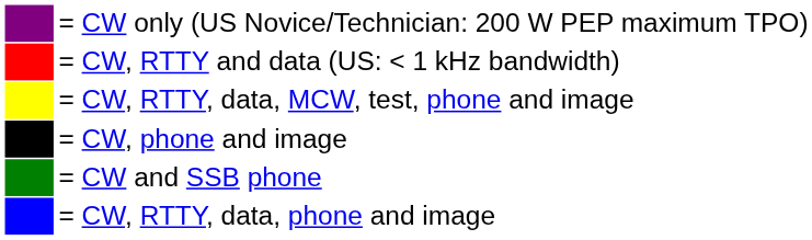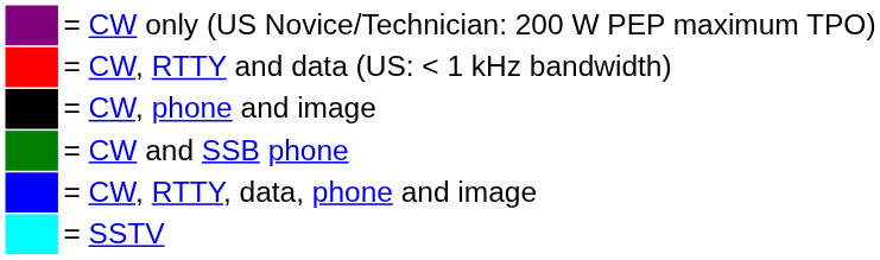 <table cellspacing="1" cellpadding="2">
 <tr>
 <td style="width: 25px; background-color: purple"></td>
 <td>= <a href='#'>CW</a> only (US Novice/Technician: 200 W PEP maximum TPO)</td>
 </tr>
 <tr>
 <td style="width: 25px; background-color: red"></td>
 <td>= <a href='#'>CW</a>, <a href='#'>RTTY</a> and data (US: < 1 kHz bandwidth)</td>
-</tr>
-<tr>
-<td style="width: 25px; background-color: yellow"></td>
-<td>= <a href='#'>CW</a>, <a href='#'>RTTY</a>, data, <a href='#'>MCW</a>, test, <a href='#'>phone</a> and image</td>
 </tr>
 <tr>
 <td style="width: 25px; background-color: black"></td>
 <td>= <a href='#'>CW</a>, <a href='#'>phone</a> and image</td>
 </tr>
 <tr>
 <td style="width: 25px; background-color: green"></td>
 <td>= <a href='#'>CW</a> and <a href='#'>SSB</a> <a href='#'>phone</a></td>
 </tr>
 <tr>
 <td style="width: 25px; background-color: blue"></td>
 <td>= <a href='#'>CW</a>, <a href='#'>RTTY</a>, data, <a href='#'>phone</a> and image</td>
 </tr>
 <tr>
+<td style="width: 25px; background-color: cyan"></td>
+<td>= <a href='#'>SSTV</a></td>
+</tr>
+<tr>
 </tr>
 </table>
